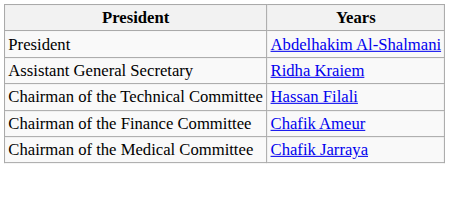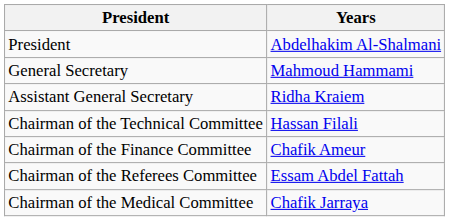 <table class="wikitable">
 <tr>
 <th>President</th>
 <th>Years</th>
 </tr>
 <tr>
 <td>President</td>
 <td> <a href='#'>Abdelhakim Al-Shalmani</a></td>
+</tr>
+<tr>
+<td>General Secretary</td>
+<td> <a href='#'>Mahmoud Hammami</a></td>
 </tr>
 <tr>
 <td>Assistant General Secretary</td>
 <td> <a href='#'>Ridha Kraiem</a></td>
 </tr>
 <tr>
 <td>Chairman of the Technical Committee</td>
 <td> <a href='#'>Hassan Filali</a></td>
 </tr>
 <tr>
 <td>Chairman of the Finance Committee</td>
 <td> <a href='#'>Chafik Ameur</a></td>
 </tr>
 <tr>
+<td>Chairman of the Referees Committee</td>
+<td> <a href='#'>Essam Abdel Fattah</a></td>
+</tr>
+<tr>
 <td>Chairman of the Medical Committee</td>
 <td> <a href='#'>Chafik Jarraya</a></td>
 </tr>
 </table>
